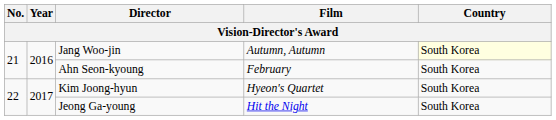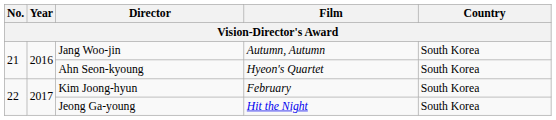 <table class=wikitable style="width:750px">
 <tr>
 <th width=10>No.</th>
 <th width=10>Year</th>
 <th>Director</th>
 <th>Film</th>
 <th>Country</th>
 </tr>
 <tr>
 <th colspan=5>Vision-Director's Award</th>
 </tr>
 <tr>
 <td rowspan=2>21</td>
 <td rowspan=2>2016</td>
 <td>Jang Woo-jin</td>
 <td><em>Autumn, Autumn</em></td>
-<td style="background: lightyellow;">South Korea</td>
+<td>South Korea</td>
 </tr>
 <tr>
 <td>Ahn Seon-kyoung</td>
-<td><em>February</em></td>
+<td><em>Hyeon's Quartet</em></td>
 <td>South Korea</td>
 </tr>
 <tr>
 <td rowspan=2>22</td>
 <td rowspan=2>2017</td>
 <td>Kim Joong-hyun</td>
-<td><em>Hyeon's Quartet</em></td>
+<td><em>February</em></td>
 <td>South Korea</td>
 </tr>
 <tr>
 <td>Jeong Ga-young</td>
 <td><em><a href='#'>Hit the Night</a></em></td>
 <td>South Korea</td>
 </tr>
 </table>
